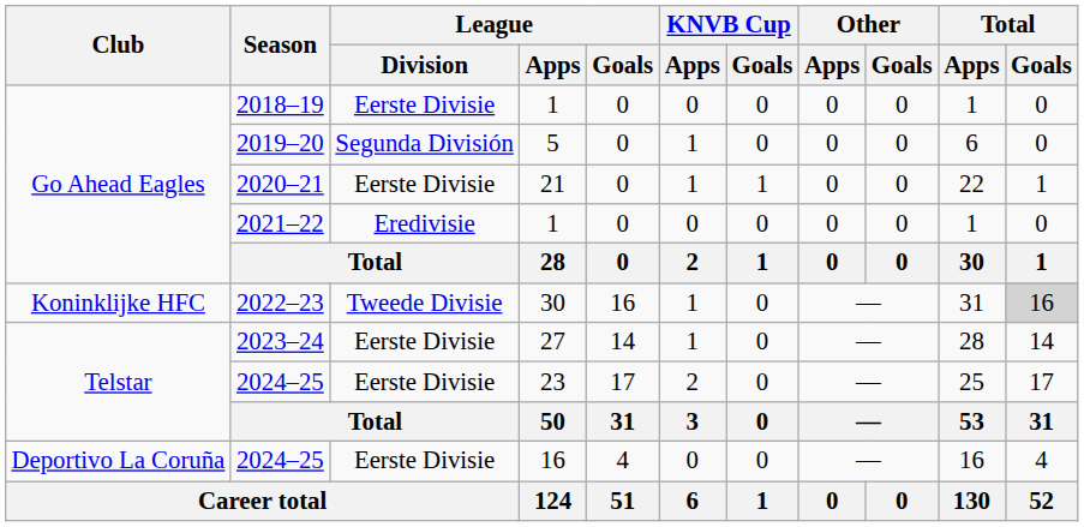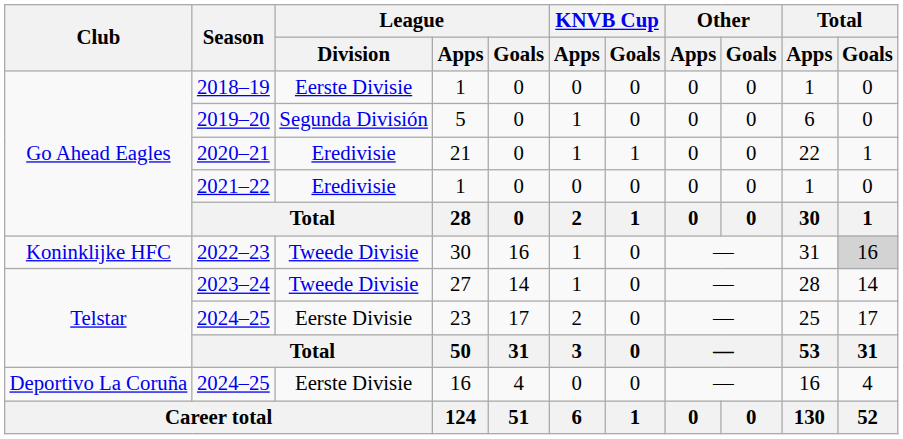 <table class="wikitable" style="text-align: center">
 <tr>
 <th rowspan="2">Club</th>
 <th rowspan="2">Season</th>
 <th colspan="3">League</th>
 <th colspan="2"><a href='#'>KNVB Cup</a></th>
 <th colspan="2">Other</th>
 <th colspan="2">Total</th>
 </tr>
 <tr>
 <th>Division</th>
 <th>Apps</th>
 <th>Goals</th>
 <th>Apps</th>
 <th>Goals</th>
 <th>Apps</th>
 <th>Goals</th>
 <th>Apps</th>
 <th>Goals</th>
 </tr>
 <tr>
 <td rowspan="5"><a href='#'>Go Ahead Eagles</a></td>
 <td><a href='#'>2018–19</a></td>
 <td><a href='#'>Eerste Divisie</a></td>
 <td>1</td>
 <td>0</td>
 <td>0</td>
 <td>0</td>
 <td>0</td>
 <td>0</td>
 <td>1</td>
 <td>0</td>
 </tr>
 <tr>
 <td><a href='#'>2019–20</a></td>
 <td><a href='#'>Segunda División</a></td>
 <td>5</td>
 <td>0</td>
 <td>1</td>
 <td>0</td>
 <td>0</td>
 <td>0</td>
 <td>6</td>
 <td>0</td>
 </tr>
 <tr>
 <td><a href='#'>2020–21</a></td>
-<td>Eerste Divisie</td>
+<td><a href='#'>Eredivisie</a></td>
 <td>21</td>
 <td>0</td>
 <td>1</td>
 <td>1</td>
 <td>0</td>
 <td>0</td>
 <td>22</td>
 <td>1</td>
 </tr>
 <tr>
 <td><a href='#'>2021–22</a></td>
 <td><a href='#'>Eredivisie</a></td>
 <td>1</td>
 <td>0</td>
 <td>0</td>
 <td>0</td>
 <td>0</td>
 <td>0</td>
 <td>1</td>
 <td>0</td>
 </tr>
 <tr>
 <th colspan="2">Total</th>
 <th>28</th>
 <th>0</th>
 <th>2</th>
 <th>1</th>
 <th>0</th>
 <th>0</th>
 <th>30</th>
 <th>1</th>
 </tr>
 <tr>
 <td><a href='#'>Koninklijke HFC</a></td>
 <td><a href='#'>2022–23</a></td>
 <td><a href='#'>Tweede Divisie</a></td>
 <td>30</td>
 <td>16</td>
 <td>1</td>
 <td>0</td>
 <td colspan="2">—</td>
 <td>31</td>
 <td style="background: lightgrey;">16</td>
 </tr>
 <tr>
 <td rowspan="3"><a href='#'>Telstar</a></td>
 <td><a href='#'>2023–24</a></td>
-<td>Eerste Divisie</td>
+<td><a href='#'>Tweede Divisie</a></td>
 <td>27</td>
 <td>14</td>
 <td>1</td>
 <td>0</td>
 <td colspan="2">—</td>
 <td>28</td>
 <td>14</td>
 </tr>
 <tr>
 <td><a href='#'>2024–25</a></td>
 <td>Eerste Divisie</td>
 <td>23</td>
 <td>17</td>
 <td>2</td>
 <td>0</td>
 <td colspan="2">—</td>
 <td>25</td>
 <td>17</td>
 </tr>
 <tr>
 <th colspan="2">Total</th>
 <th>50</th>
 <th>31</th>
 <th>3</th>
 <th>0</th>
 <th colspan="2">—</th>
 <th>53</th>
 <th>31</th>
 </tr>
 <tr>
 <td><a href='#'>Deportivo La Coruña</a></td>
 <td><a href='#'>2024–25</a></td>
 <td>Eerste Divisie</td>
 <td>16</td>
 <td>4</td>
 <td>0</td>
 <td>0</td>
 <td colspan="2">—</td>
 <td>16</td>
 <td>4</td>
 </tr>
 <tr>
 <th colspan="3">Career total</th>
 <th>124</th>
 <th>51</th>
 <th>6</th>
 <th>1</th>
 <th>0</th>
 <th>0</th>
 <th>130</th>
 <th>52</th>
 </tr>
 </table>
